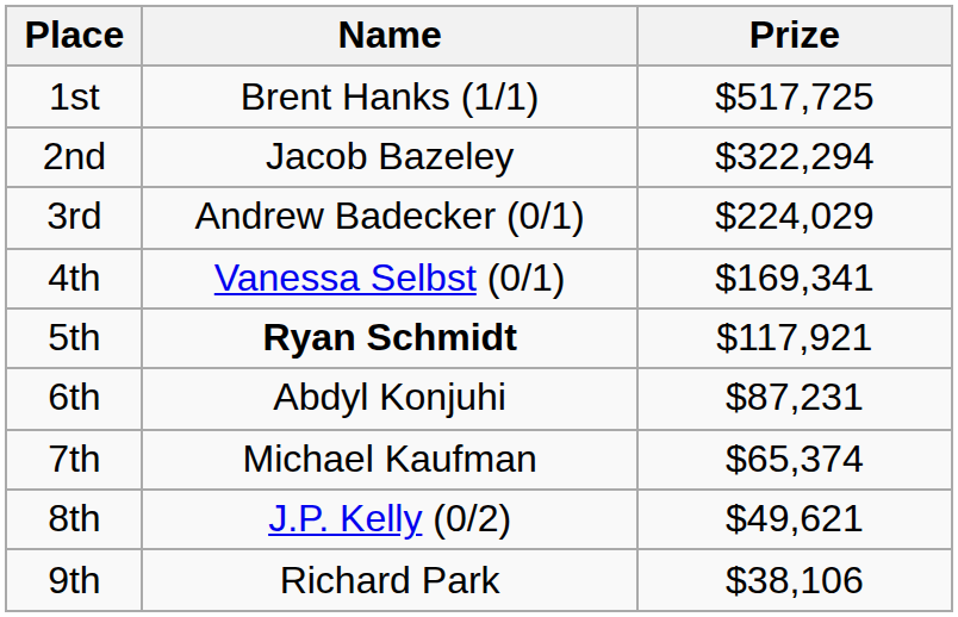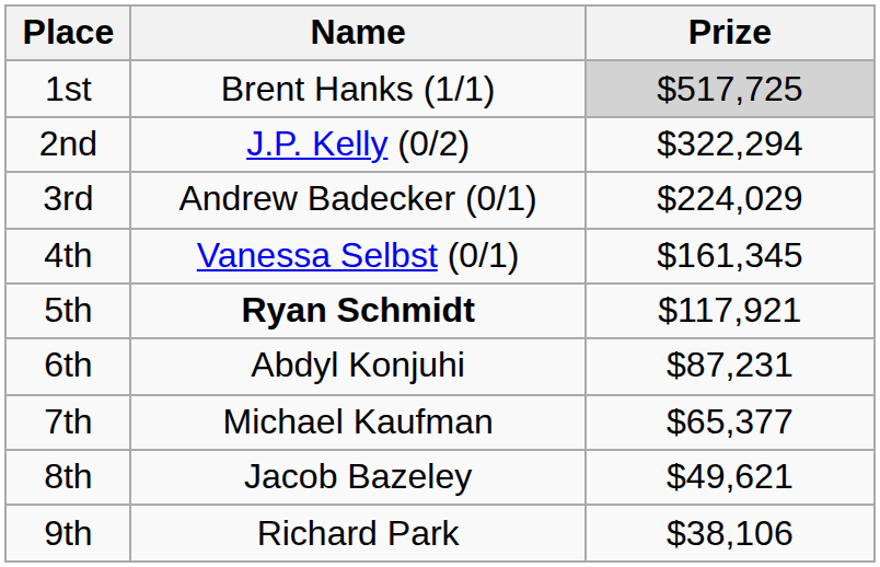 <table class="wikitable">
 <tr>
 <th width="50">Place</th>
 <th width="200">Name</th>
 <th width="125">Prize</th>
 </tr>
 <tr>
 <td align = "center">1st</td>
 <td align = "center">Brent Hanks (1/1)</td>
-<td align = "center">$517,725</td>
+<td align = "center" style="background: lightgrey;">$517,725</td>
 </tr>
 <tr>
 <td align = "center">2nd</td>
-<td align = "center">Jacob Bazeley</td>
+<td align = "center"><a href='#'>J.P. Kelly</a> (0/2)</td>
 <td align = "center">$322,294</td>
 </tr>
 <tr>
 <td align = "center">3rd</td>
 <td align = "center">Andrew Badecker (0/1)</td>
 <td align = "center">$224,029</td>
 </tr>
 <tr>
 <td align = "center">4th</td>
 <td align = "center"><a href='#'>Vanessa Selbst</a> (0/1)</td>
-<td align = "center">$169,341</td>
+<td align = "center">$161,345</td>
 </tr>
 <tr>
 <td align = "center">5th</td>
 <td align = "center"><strong>Ryan Schmidt</strong></td>
 <td align = "center">$117,921</td>
 </tr>
 <tr>
 <td align = "center">6th</td>
 <td align = "center">Abdyl Konjuhi</td>
 <td align = "center">$87,231</td>
 </tr>
 <tr>
 <td align = "center">7th</td>
 <td align = "center">Michael Kaufman</td>
-<td align = "center">$65,374</td>
+<td align = "center">$65,377</td>
 </tr>
 <tr>
 <td align = "center">8th</td>
-<td align = "center"><a href='#'>J.P. Kelly</a> (0/2)</td>
+<td align = "center">Jacob Bazeley</td>
 <td align = "center">$49,621</td>
 </tr>
 <tr>
 <td align = "center">9th</td>
 <td align = "center">Richard Park</td>
 <td align = "center">$38,106</td>
 </tr>
 </table>
